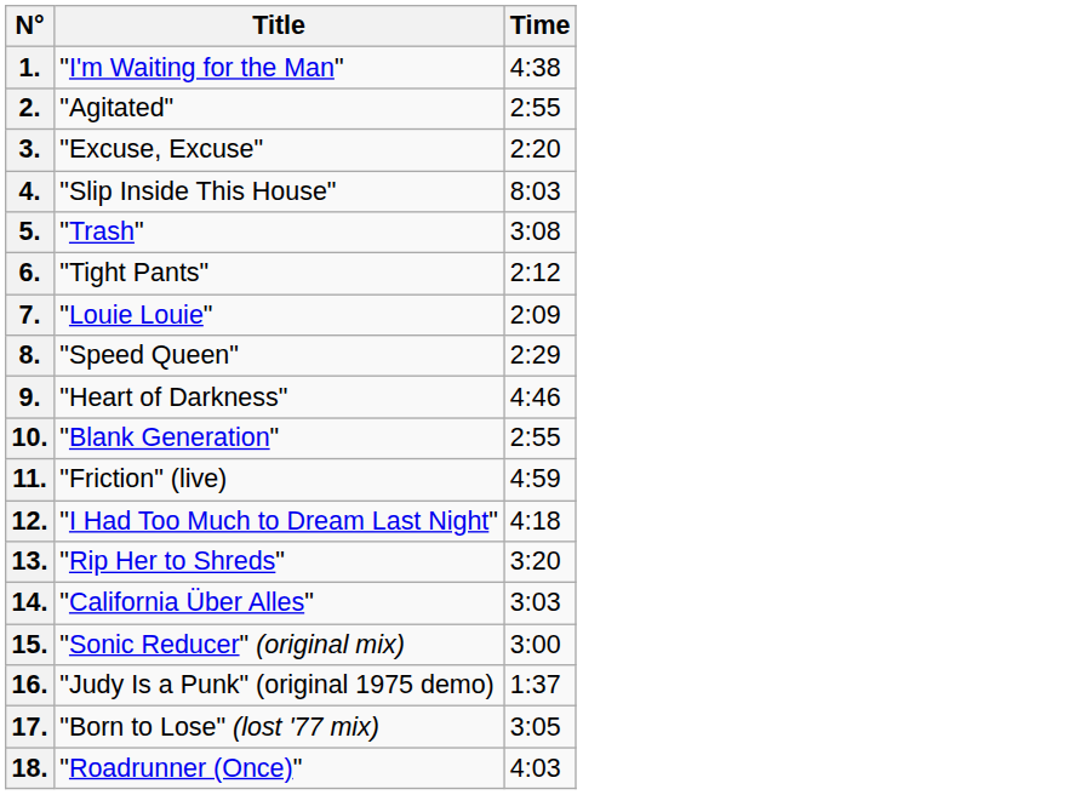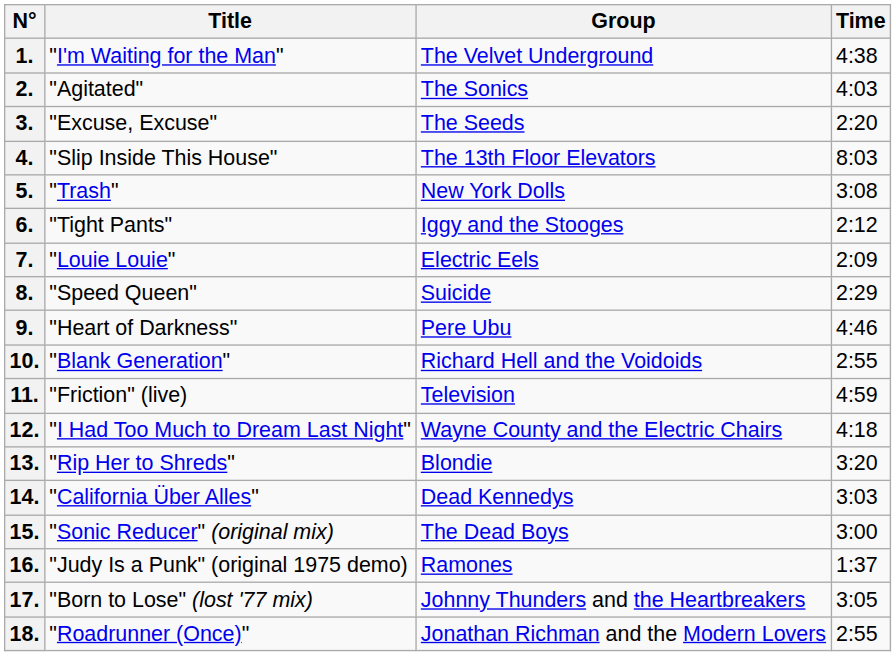 <table class="wikitable">
 <tr>
 <th>N°</th>
 <th>Title</th>
+<th>Group</th>
 <th>Time</th>
 </tr>
 <tr>
 <th>1.</th>
 <td>"<a href='#'>I'm Waiting for the Man</a>"</td>
+<td><a href='#'>The Velvet Underground</a></td>
 <td>4:38</td>
 </tr>
 <tr>
 <th>2.</th>
 <td>"Agitated"</td>
-<td>2:55</td>
+<td><a href='#'>The Sonics</a></td>
+<td>4:03</td>
 </tr>
 <tr>
 <th>3.</th>
 <td>"Excuse, Excuse"</td>
+<td><a href='#'>The Seeds</a></td>
 <td>2:20</td>
 </tr>
 <tr>
 <th>4.</th>
 <td>"Slip Inside This House"</td>
+<td><a href='#'>The 13th Floor Elevators</a></td>
 <td>8:03</td>
 </tr>
 <tr>
 <th>5.</th>
 <td>"<a href='#'>Trash</a>"</td>
+<td><a href='#'>New York Dolls</a></td>
 <td>3:08</td>
 </tr>
 <tr>
 <th>6.</th>
 <td>"Tight Pants"</td>
+<td><a href='#'>Iggy and the Stooges</a></td>
 <td>2:12</td>
 </tr>
 <tr>
 <th>7.</th>
 <td>"<a href='#'>Louie Louie</a>"</td>
+<td><a href='#'>Electric Eels</a></td>
 <td>2:09</td>
 </tr>
 <tr>
 <th>8.</th>
 <td>"Speed Queen"</td>
+<td><a href='#'>Suicide</a></td>
 <td>2:29</td>
 </tr>
 <tr>
 <th>9.</th>
 <td>"Heart of Darkness"</td>
+<td><a href='#'>Pere Ubu</a></td>
 <td>4:46</td>
 </tr>
 <tr>
 <th>10.</th>
 <td>"<a href='#'>Blank Generation</a>"</td>
+<td><a href='#'>Richard Hell and the Voidoids</a></td>
 <td>2:55</td>
 </tr>
 <tr>
 <th>11.</th>
 <td>"Friction" (live)</td>
+<td><a href='#'>Television</a></td>
 <td>4:59</td>
 </tr>
 <tr>
 <th>12.</th>
 <td>"<a href='#'>I Had Too Much to Dream Last Night</a>"</td>
+<td><a href='#'>Wayne County and the Electric Chairs</a></td>
 <td>4:18</td>
 </tr>
 <tr>
 <th>13.</th>
 <td>"<a href='#'>Rip Her to Shreds</a>"</td>
+<td><a href='#'>Blondie</a></td>
 <td>3:20</td>
 </tr>
 <tr>
 <th>14.</th>
 <td>"<a href='#'>California Über Alles</a>"</td>
+<td><a href='#'>Dead Kennedys</a></td>
 <td>3:03</td>
 </tr>
 <tr>
 <th>15.</th>
 <td>"<a href='#'>Sonic Reducer</a>" <em>(original mix)</em></td>
+<td><a href='#'>The Dead Boys</a></td>
 <td>3:00</td>
 </tr>
 <tr>
 <th>16.</th>
 <td>"Judy Is a Punk" (original 1975 demo)</td>
+<td><a href='#'>Ramones</a></td>
 <td>1:37</td>
 </tr>
 <tr>
 <th>17.</th>
 <td>"Born to Lose" <em>(lost '77 mix)</em></td>
+<td><a href='#'>Johnny Thunders</a> and <a href='#'>the Heartbreakers</a></td>
 <td>3:05</td>
 </tr>
 <tr>
 <th>18.</th>
 <td>"<a href='#'>Roadrunner (Once)</a>"</td>
-<td>4:03</td>
+<td><a href='#'>Jonathan Richman</a> and the <a href='#'>Modern Lovers</a></td>
+<td>2:55</td>
 </tr>
 </table>
